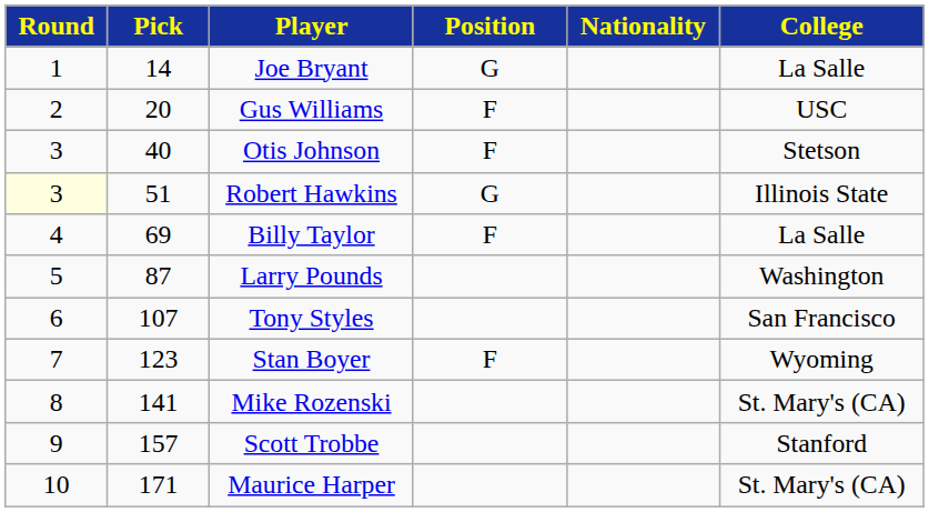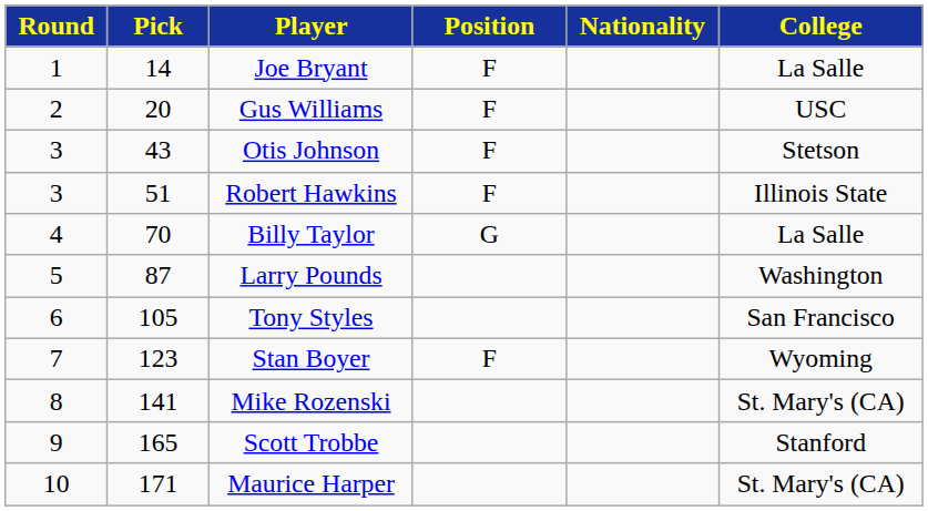 <table class="wikitable sortable sortable">
 <tr>
 <th style="background:#17319c;color:yellow;" width="10%">Round</th>
 <th style="background:#17319c;color:yellow;" width="10%">Pick</th>
 <th style="background:#17319c;color:yellow;" width="20%">Player</th>
 <th style="background:#17319c;color:yellow;" width="15%">Position</th>
 <th style="background:#17319c;color:yellow;" width="15%">Nationality</th>
 <th style="background:#17319c;color:yellow;" width="20%">College</th>
 </tr>
 <tr style="text-align: center">
 <td>1</td>
 <td>14</td>
 <td><a href='#'>Joe Bryant</a></td>
-<td>G</td>
+<td>F</td>
 <td></td>
 <td>La Salle</td>
 </tr>
 <tr style="text-align: center">
 <td>2</td>
 <td>20</td>
 <td><a href='#'>Gus Williams</a></td>
 <td>F</td>
 <td></td>
 <td>USC</td>
 </tr>
 <tr style="text-align: center">
 <td>3</td>
-<td>40</td>
+<td>43</td>
 <td><a href='#'>Otis Johnson</a></td>
 <td>F</td>
 <td></td>
 <td>Stetson</td>
 </tr>
 <tr style="text-align: center">
-<td style="background: lightyellow;">3</td>
+<td>3</td>
 <td>51</td>
 <td><a href='#'>Robert Hawkins</a></td>
-<td>G</td>
+<td>F</td>
 <td></td>
 <td>Illinois State</td>
 </tr>
 <tr style="text-align: center">
 <td>4</td>
-<td>69</td>
+<td>70</td>
 <td><a href='#'>Billy Taylor</a></td>
-<td>F</td>
+<td>G</td>
 <td></td>
 <td>La Salle</td>
 </tr>
 <tr style="text-align: center">
 <td>5</td>
 <td>87</td>
 <td><a href='#'>Larry Pounds</a></td>
 <td></td>
 <td></td>
 <td>Washington</td>
 </tr>
 <tr style="text-align: center">
 <td>6</td>
-<td>107</td>
+<td>105</td>
 <td><a href='#'>Tony Styles</a></td>
 <td></td>
 <td></td>
 <td>San Francisco</td>
 </tr>
 <tr style="text-align: center">
 <td>7</td>
 <td>123</td>
 <td><a href='#'>Stan Boyer</a></td>
 <td>F</td>
 <td></td>
 <td>Wyoming</td>
 </tr>
 <tr style="text-align: center">
 <td>8</td>
 <td>141</td>
 <td><a href='#'>Mike Rozenski</a></td>
 <td></td>
 <td></td>
 <td>St. Mary's (CA)</td>
 </tr>
 <tr style="text-align: center">
 <td>9</td>
-<td>157</td>
+<td>165</td>
 <td><a href='#'>Scott Trobbe</a></td>
 <td></td>
 <td></td>
 <td>Stanford</td>
 </tr>
 <tr style="text-align: center">
 <td>10</td>
 <td>171</td>
 <td><a href='#'>Maurice Harper</a></td>
 <td></td>
 <td></td>
 <td>St. Mary's (CA)</td>
 </tr>
 </table>
